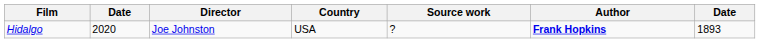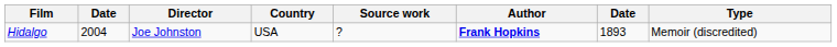 <table class="wikitable" style=width:90%>
 <tr style="background:#CCCCCC;">
 <th>Film</th>
 <th>Date</th>
 <th>Director</th>
 <th>Country</th>
 <th>Source work</th>
 <th>Author</th>
 <th>Date</th>
+<th>Type</th>
 </tr>
 <tr>
 <td><em><a href='#'>Hidalgo</a></em></td>
-<td>2020</td>
+<td>2004</td>
 <td><a href='#'>Joe Johnston</a></td>
 <td>USA</td>
 <td>?</td>
 <td><strong><a href='#'>Frank Hopkins</a></strong></td>
 <td>1893</td>
+<td>Memoir (discredited)</td>
 </tr>
 </table>
